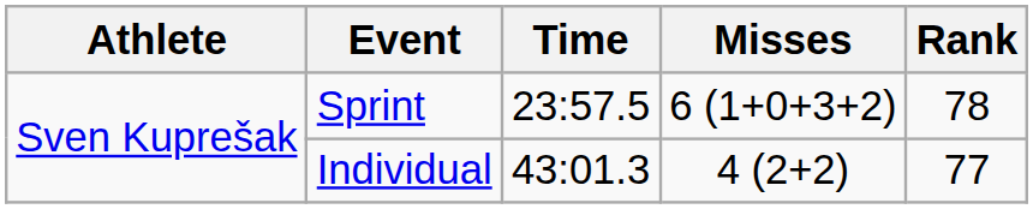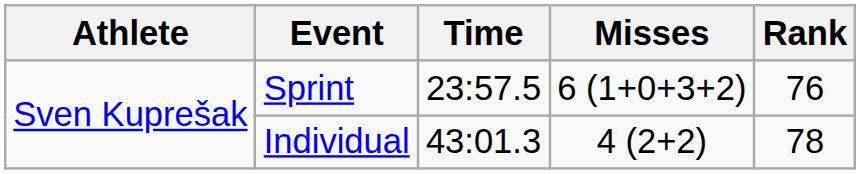 <table class="wikitable" style="font-size:90%">
 <tr>
 <th>Athlete</th>
 <th>Event</th>
 <th>Time</th>
 <th>Misses</th>
 <th>Rank</th>
 </tr>
 <tr align=center>
 <td align=left rowspan=2><a href='#'>Sven Kuprešak</a></td>
 <td align=left><a href='#'>Sprint</a></td>
 <td>23:57.5</td>
 <td>6 (1+0+3+2)</td>
-<td>78</td>
+<td>76</td>
 </tr>
 <tr align=center>
 <td align=left><a href='#'>Individual</a></td>
 <td>43:01.3</td>
 <td>4 (2+2)</td>
-<td>77</td>
+<td>78</td>
 </tr>
 </table>
